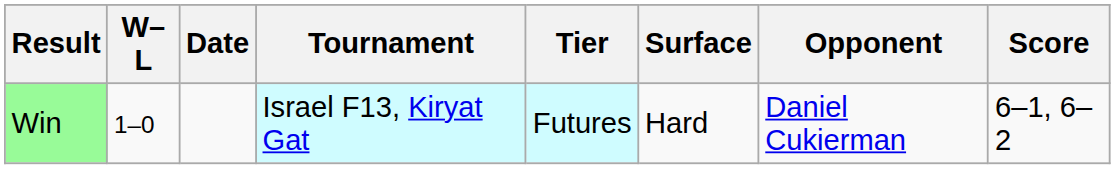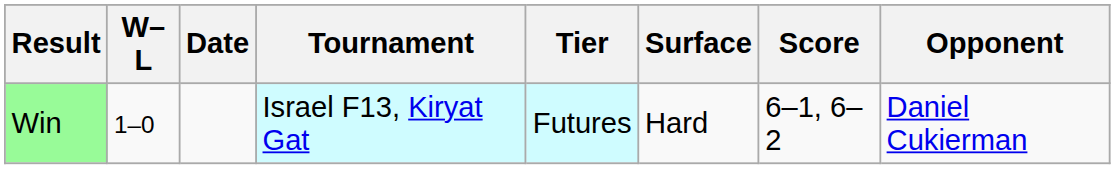 <table class="sortable wikitable">
 <tr>
 <th>Result</th>
 <th class="unsortable">W–L</th>
 <th>Date</th>
 <th>Tournament</th>
 <th>Tier</th>
 <th>Surface</th>
+<th class="unsortable">Score</th>
 <th>Opponent</th>
-<th class="unsortable">Score</th>
 </tr>
 <tr>
 <td bgcolor=98FB98>Win</td>
 <td><small>1–0</small></td>
 <td></td>
 <td style="background:#cffcff;">Israel F13, <a href='#'>Kiryat Gat</a></td>
 <td style="background:#cffcff;">Futures</td>
 <td>Hard</td>
+<td>6–1, 6–2</td>
 <td> <a href='#'>Daniel Cukierman</a></td>
-<td>6–1, 6–2</td>
 </tr>
 </table>
